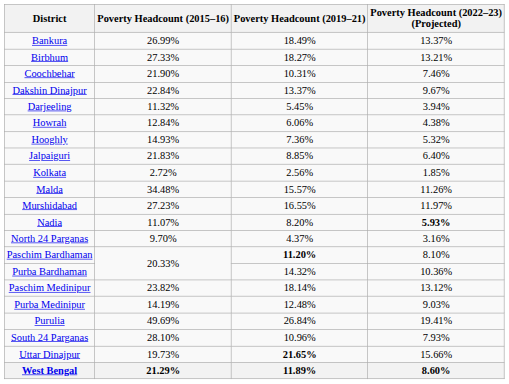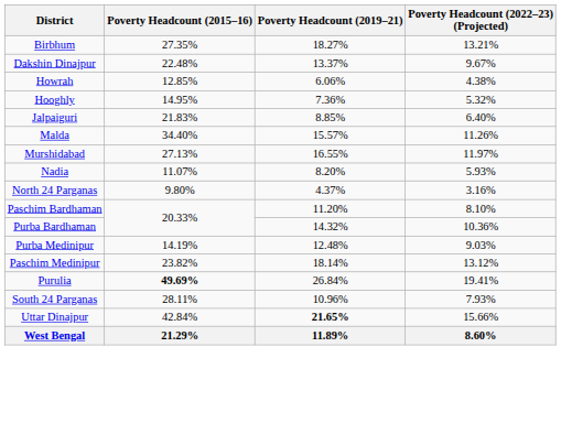 <table class="wikitable sortable" style="text-align:center">
 <tr>
 <th>District</th>
 <th>Poverty Headcount (2015–16)</th>
 <th>Poverty Headcount (2019–21)</th>
 <th>Poverty Headcount (2022–23)<br>(Projected)</th>
 </tr>
 <tr>
-<td><a href='#'>Bankura</a></td>
-<td>26.99%</td>
-<td> 18.49%</td>
-<td> 13.37%</td>
-</tr>
-<tr>
 <td><a href='#'>Birbhum</a></td>
-<td>27.33%</td>
+<td>27.35%</td>
 <td> 18.27%</td>
 <td> 13.21%</td>
 </tr>
 <tr>
-<td><a href='#'>Coochbehar</a></td>
-<td>21.90%</td>
-<td> 10.31%</td>
-<td> 7.46%</td>
-</tr>
-<tr>
 <td><a href='#'>Dakshin Dinajpur</a></td>
-<td>22.84%</td>
+<td>22.48%</td>
 <td> 13.37%</td>
 <td> 9.67%</td>
 </tr>
 <tr>
-<td><a href='#'>Darjeeling</a></td>
-<td>11.32%</td>
-<td> 5.45%</td>
-<td> 3.94%</td>
-</tr>
-<tr>
 <td><a href='#'>Howrah</a></td>
-<td>12.84%</td>
+<td>12.85%</td>
 <td> 6.06%</td>
 <td> 4.38%</td>
 </tr>
 <tr>
 <td><a href='#'>Hooghly</a></td>
-<td>14.93%</td>
+<td>14.95%</td>
 <td> 7.36%</td>
 <td> 5.32%</td>
 </tr>
 <tr>
 <td><a href='#'>Jalpaiguri</a></td>
 <td>21.83%</td>
 <td> 8.85%</td>
 <td> 6.40%</td>
 </tr>
 <tr>
-<td><a href='#'>Kolkata</a></td>
-<td>2.72%</td>
-<td> 2.56%</td>
-<td> 1.85%</td>
-</tr>
-<tr>
 <td><a href='#'>Malda</a></td>
-<td>34.48%</td>
+<td>34.40%</td>
 <td> 15.57%</td>
 <td> 11.26%</td>
 </tr>
 <tr>
 <td><a href='#'>Murshidabad</a></td>
-<td>27.23%</td>
+<td>27.13%</td>
 <td> 16.55%</td>
 <td> 11.97%</td>
 </tr>
 <tr>
 <td><a href='#'>Nadia</a></td>
 <td>11.07%</td>
 <td> 8.20%</td>
-<td><strong> 5.93%</strong></td>
+<td> 5.93%</td>
 </tr>
 <tr>
 <td><a href='#'>North 24 Parganas</a></td>
-<td>9.70%</td>
+<td>9.80%</td>
 <td> 4.37%</td>
 <td> 3.16%</td>
 </tr>
 <tr>
 <td><a href='#'>Paschim Bardhaman</a></td>
 <td rowspan="2">20.33%</td>
-<td><strong> 11.20%</strong></td>
+<td> 11.20%</td>
 <td> 8.10%</td>
 </tr>
 <tr>
 <td><a href='#'>Purba Bardhaman</a></td>
 <td> 14.32%</td>
 <td> 10.36%</td>
 </tr>
 <tr>
+<td><a href='#'>Purba Medinipur</a></td>
+<td>14.19%</td>
+<td> 12.48%</td>
+<td> 9.03%</td>
+</tr>
+<tr>
 <td><a href='#'>Paschim Medinipur</a></td>
 <td>23.82%</td>
 <td> 18.14%</td>
 <td> 13.12%</td>
 </tr>
 <tr>
-<td><a href='#'>Purba Medinipur</a></td>
-<td>14.19%</td>
-<td> 12.48%</td>
-<td> 9.03%</td>
-</tr>
-<tr>
 <td><a href='#'>Purulia</a></td>
-<td>49.69%</td>
+<td><strong>49.69%</strong></td>
 <td> 26.84%</td>
 <td> 19.41%</td>
 </tr>
 <tr>
 <td><a href='#'>South 24 Parganas</a></td>
-<td>28.10%</td>
+<td>28.11%</td>
 <td> 10.96%</td>
 <td> 7.93%</td>
 </tr>
 <tr>
 <td><a href='#'>Uttar Dinajpur</a></td>
-<td>19.73%</td>
+<td>42.84%</td>
 <td><strong> 21.65%</strong></td>
 <td> 15.66%</td>
 </tr>
 <tr>
 <th><a href='#'>West Bengal</a></th>
 <th>21.29%</th>
 <th> 11.89%</th>
 <th> 8.60%</th>
 </tr>
 </table>
